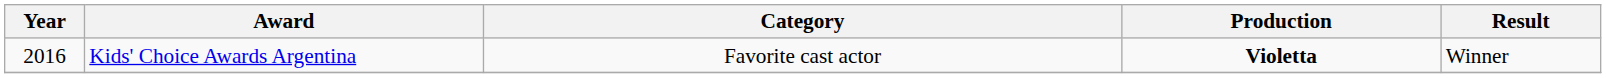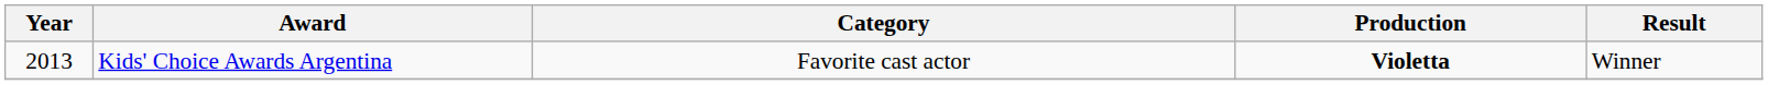 <table class="wikitable" width="95%">
 <tr>
 <th width="5%">Year</th>
 <th width="25%">Award</th>
 <th width="40%">Category</th>
 <th width="20%">Production</th>
 <th width="15%">Result</th>
 </tr>
 <tr>
-<td align="center">2016</td>
+<td align="center">2013</td>
 <td><a href='#'>Kids' Choice Awards Argentina</a></td>
 <td align="center">Favorite cast actor</td>
 <td align="center"><strong>Violetta</strong></td>
 <td>Winner </td>
 </tr>
 <tr>
 </tr>
 </table>
